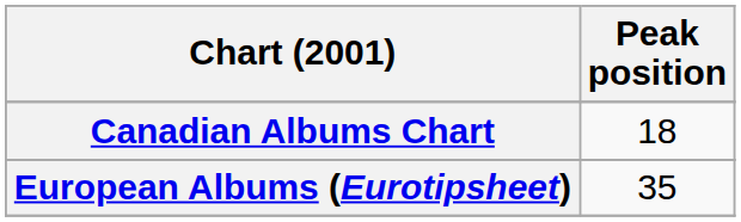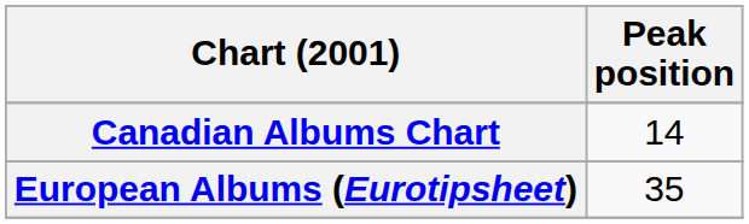 <table class="wikitable plainrowheaders sortable">
 <tr>
 <th>Chart (2001)</th>
 <th>Peak<br>position</th>
 </tr>
 <tr>
 </tr>
 <tr>
 </tr>
 <tr>
 <th scope="row"><a href='#'>Canadian Albums Chart</a></th>
-<td align=center>18</td>
+<td align=center>14</td>
 </tr>
 <tr>
 </tr>
 <tr>
 </tr>
 <tr>
 </tr>
 <tr>
 </tr>
 <tr>
 <th scope="row"><a href='#'>European Albums</a> (<em><a href='#'>Eurotipsheet</a></em>)</th>
 <td style="text-align:center;">35</td>
 </tr>
 <tr>
 </tr>
 </table>
